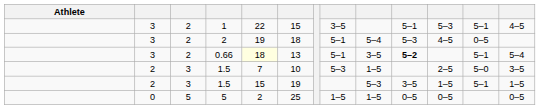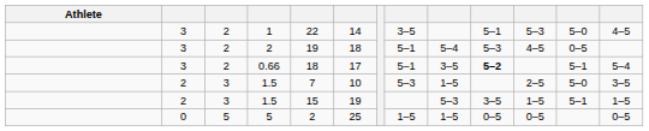 <table class="wikitable" style="text-align:center; font-size:90%;">
 <tr>
 <th width=200>Athlete</th>
 <th width=50></th>
 <th width=50></th>
 <th width=50></th>
 <th width=50></th>
 <th width=50></th>
 <th rowspan=7> </th>
 <th width=50></th>
 <th width=50></th>
 <th width=50></th>
 <th width=50></th>
 <th width=50></th>
 <th width=50></th>
 </tr>
 <tr>
 <td align=left></td>
 <td>3</td>
 <td>2</td>
 <td>1</td>
 <td>22</td>
-<td>15</td>
+<td>14</td>
 <td>3–5</td>
 <td></td>
 <td>5–1</td>
 <td>5–3</td>
-<td>5–1</td>
+<td>5–0</td>
 <td>4–5</td>
 </tr>
 <tr>
 <td align=left></td>
 <td>3</td>
 <td>2</td>
 <td>2</td>
 <td>19</td>
 <td>18</td>
 <td>5–1</td>
 <td>5–4</td>
 <td>5–3</td>
 <td>4–5</td>
 <td>0–5</td>
 <td></td>
 </tr>
 <tr>
 <td align=left></td>
 <td>3</td>
 <td>2</td>
 <td>0.66</td>
-<td style="background: lightyellow;">18</td>
-<td>13</td>
+<td>18</td>
+<td>17</td>
 <td>5–1</td>
 <td>3–5</td>
 <td><strong>5–2</strong></td>
 <td></td>
 <td>5–1</td>
 <td>5–4</td>
 </tr>
 <tr>
 <td align=left></td>
 <td>2</td>
 <td>3</td>
 <td>1.5</td>
 <td>7</td>
 <td>10</td>
 <td>5–3</td>
 <td>1–5</td>
 <td></td>
 <td>2–5</td>
 <td>5–0</td>
 <td>3–5</td>
 </tr>
 <tr>
 <td align=left></td>
 <td>2</td>
 <td>3</td>
 <td>1.5</td>
 <td>15</td>
 <td>19</td>
 <td></td>
 <td>5–3</td>
 <td>3–5</td>
 <td>1–5</td>
 <td>5–1</td>
 <td>1–5</td>
 </tr>
 <tr>
 <td align=left></td>
 <td>0</td>
 <td>5</td>
 <td>5</td>
 <td>2</td>
 <td>25</td>
 <td>1–5</td>
 <td>1–5</td>
 <td>0–5</td>
 <td>0–5</td>
 <td></td>
 <td>0–5</td>
 </tr>
 </table>
